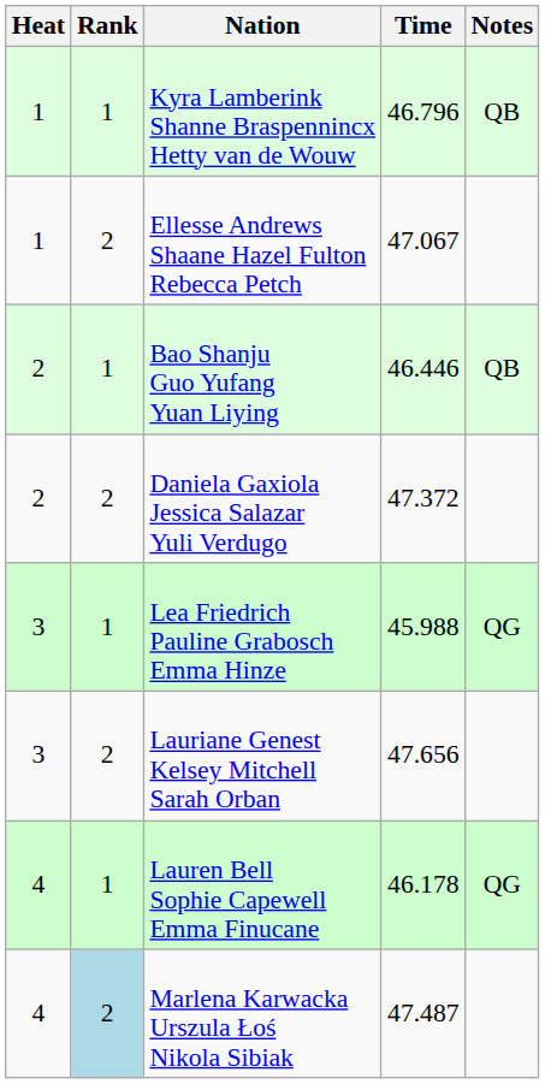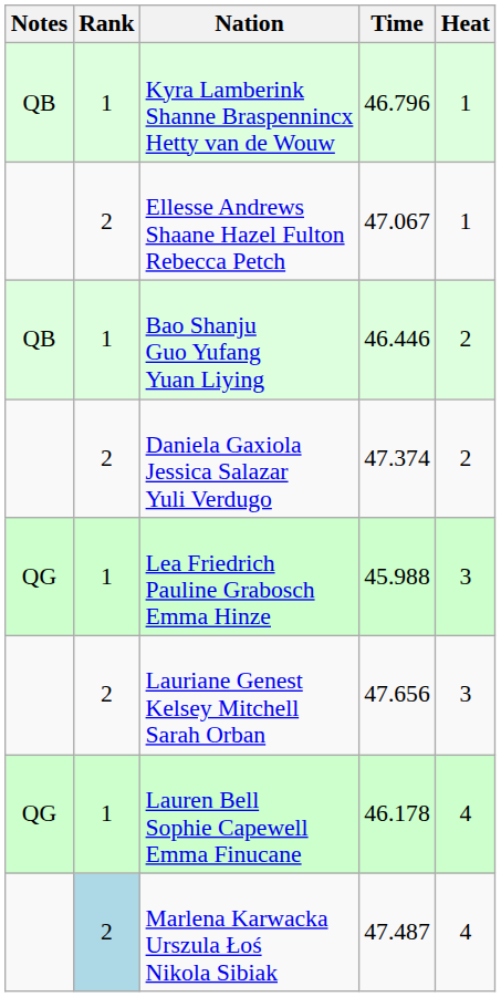 <table class="wikitable sortable" style="text-align:center">
 <tr>
-<th>Heat</th>
+<th>Notes</th>
 <th>Rank</th>
 <th>Nation</th>
 <th>Time</th>
-<th>Notes</th>
+<th>Heat</th>
 </tr>
 <tr bgcolor=ddffdd>
-<td>1</td>
+<td>QB</td>
 <td>1</td>
 <td align=left><br><a href='#'>Kyra Lamberink</a><br><a href='#'>Shanne Braspennincx</a><br><a href='#'>Hetty van de Wouw</a></td>
 <td>46.796</td>
-<td>QB</td>
+<td>1</td>
 </tr>
 <tr>
-<td>1</td>
+<td></td>
 <td>2</td>
 <td align=left><br><a href='#'>Ellesse Andrews</a><br><a href='#'>Shaane Hazel Fulton</a><br><a href='#'>Rebecca Petch</a></td>
 <td>47.067</td>
-<td></td>
+<td>1</td>
 </tr>
 <tr bgcolor=ddffdd>
-<td>2</td>
+<td>QB</td>
 <td>1</td>
 <td align=left><br><a href='#'>Bao Shanju</a><br><a href='#'>Guo Yufang</a><br><a href='#'>Yuan Liying</a></td>
 <td>46.446</td>
-<td>QB</td>
+<td>2</td>
 </tr>
 <tr>
-<td>2</td>
+<td></td>
 <td>2</td>
 <td align=left><br><a href='#'>Daniela Gaxiola</a><br><a href='#'>Jessica Salazar</a><br><a href='#'>Yuli Verdugo</a></td>
-<td>47.372</td>
-<td></td>
+<td>47.374</td>
+<td>2</td>
 </tr>
 <tr bgcolor=ccffcc>
-<td>3</td>
+<td>QG</td>
 <td>1</td>
 <td align=left><br><a href='#'>Lea Friedrich</a><br><a href='#'>Pauline Grabosch</a><br><a href='#'>Emma Hinze</a></td>
 <td>45.988</td>
-<td>QG</td>
+<td>3</td>
 </tr>
 <tr>
-<td>3</td>
+<td></td>
 <td>2</td>
 <td align=left><br><a href='#'>Lauriane Genest</a><br><a href='#'>Kelsey Mitchell</a><br><a href='#'>Sarah Orban</a></td>
 <td>47.656</td>
-<td></td>
+<td>3</td>
 </tr>
 <tr bgcolor=ccffcc>
-<td>4</td>
+<td>QG</td>
 <td>1</td>
 <td align=left><br><a href='#'>Lauren Bell</a><br><a href='#'>Sophie Capewell</a><br><a href='#'>Emma Finucane</a></td>
 <td>46.178</td>
-<td>QG</td>
+<td>4</td>
 </tr>
 <tr>
-<td>4</td>
+<td></td>
 <td style="background: lightblue;">2</td>
 <td align=left><br><a href='#'>Marlena Karwacka</a><br><a href='#'>Urszula Łoś</a><br><a href='#'>Nikola Sibiak</a></td>
 <td>47.487</td>
-<td></td>
+<td>4</td>
 </tr>
 </table>
